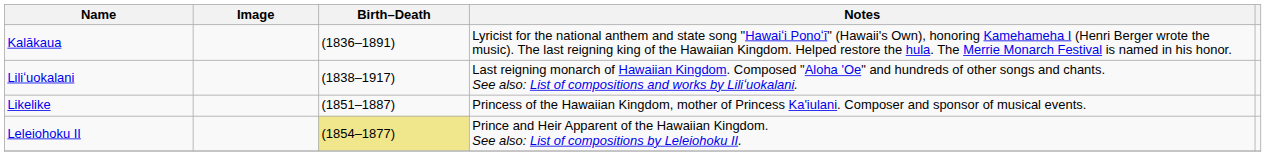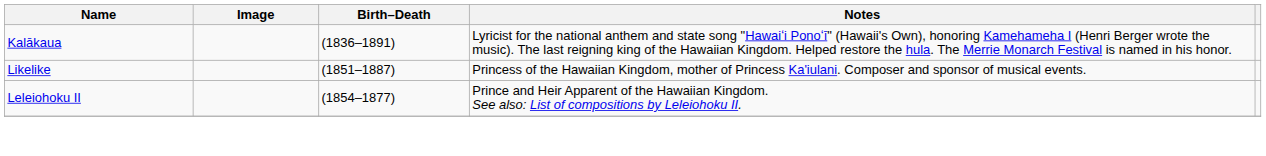 <table class="wikitable sortable" style="width:98%">
 <tr>
 <th scope="col" width = 15%>Name</th>
 <th scope="col" width = 10% class="unsortable">Image</th>
 <th scope="col" width = 12%>Birth–Death</th>
 <th scope="col" class="unsortable">Notes</th>
 <th scope="col" class="unsortable"></th>
 </tr>
 <tr>
 <td scope="row"><a href='#'>Kalākaua</a></td>
 <td></td>
 <td>(1836–1891)</td>
 <td>Lyricist for the national anthem and state song "<a href='#'>Hawaiʻi Ponoʻī</a>" (Hawaii's Own), honoring <a href='#'>Kamehameha I</a> (Henri Berger wrote the music). The last reigning king of the Hawaiian Kingdom. Helped restore the <a href='#'>hula</a>. The <a href='#'>Merrie Monarch Festival</a> is named in his honor.</td>
 <td align="center"></td>
 </tr>
 <tr>
-<td scope="row"><a href='#'>Liliʻuokalani</a></td>
-<td></td>
-<td>(1838–1917)</td>
-<td>Last reigning monarch of  <a href='#'>Hawaiian Kingdom</a>. Composed "<a href='#'>Aloha 'Oe</a>" and hundreds of other songs and chants.<br><em>See also: <a href='#'>List of compositions and works by Liliʻuokalani</a>.</em></td>
-<td align="center"></td>
-</tr>
-<tr>
 <td scope="row"><a href='#'>Likelike</a></td>
 <td></td>
 <td>(1851–1887)</td>
 <td>Princess of the Hawaiian Kingdom, mother of Princess <a href='#'>Ka'iulani</a>. Composer and sponsor of musical events.</td>
 <td align="center"></td>
 </tr>
 <tr>
 <td scope="row"><a href='#'>Leleiohoku II</a></td>
 <td></td>
-<td style="background: khaki;">(1854–1877)</td>
+<td>(1854–1877)</td>
 <td>Prince and Heir Apparent of the Hawaiian Kingdom.<br><em>See also: <a href='#'>List of compositions by Leleiohoku II</a>.</em></td>
 <td align="center"></td>
 </tr>
 <tr>
 </tr>
 </table>
